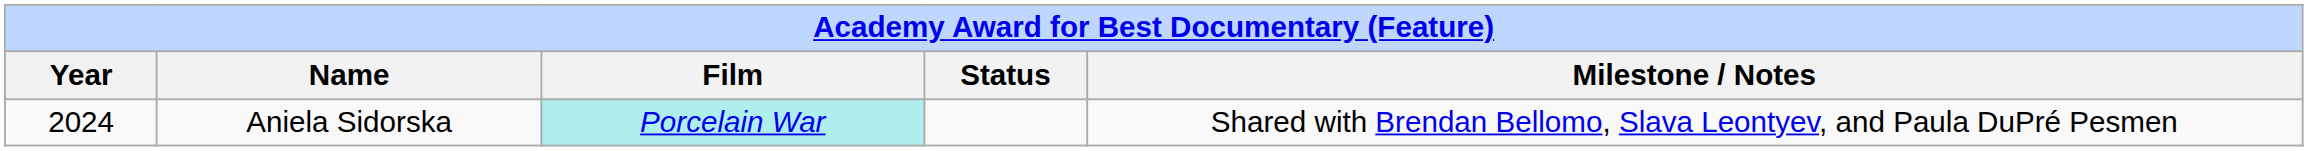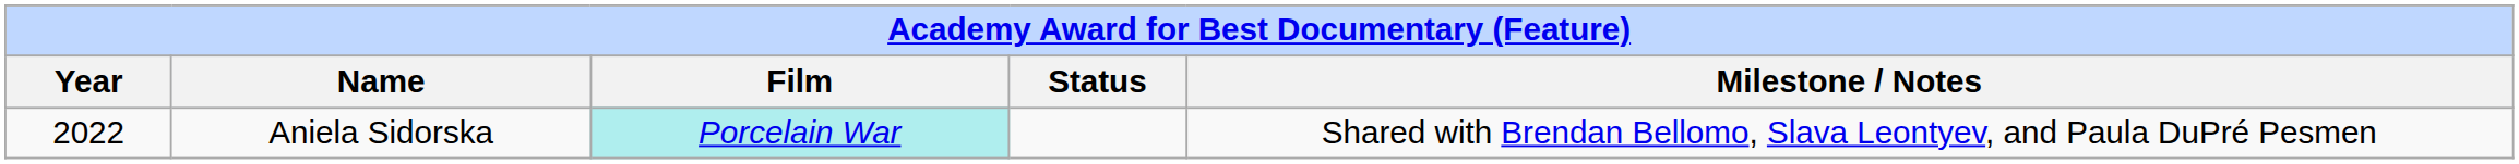 <table class="wikitable" style="text-align: center">
 <tr ---- bgcolor="#bfd7ff">
 <td colspan="5" align="center"><strong><a href='#'>Academy Award for Best Documentary (Feature)</a></strong></td>
 </tr>
 <tr ---- bgcolor="#ebf5ff">
 <th width="75">Year</th>
 <th width="200">Name</th>
 <th width="200">Film</th>
 <th width="80">Status</th>
 <th width="650">Milestone / Notes</th>
 </tr>
 <tr>
-<td>2024</td>
+<td>2022</td>
 <td>Aniela Sidorska</td>
 <td style="background: paleturquoise;"><em><a href='#'>Porcelain War</a></em></td>
 <td></td>
 <td>Shared with <a href='#'>Brendan Bellomo</a>, <a href='#'>Slava Leontyev</a>, and Paula DuPré Pesmen</td>
 </tr>
 </table>
